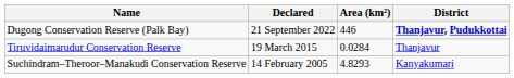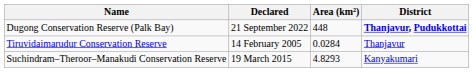 <table class="wikitable sortable">
 <tr>
 <th>Name</th>
 <th>Declared</th>
 <th>Area (km²)</th>
 <th>District</th>
 </tr>
 <tr>
 <td>Dugong Conservation Reserve (Palk Bay)</td>
 <td>21 September 2022</td>
-<td>446</td>
+<td>448</td>
 <td><strong><a href='#'>Thanjavur</a>, <a href='#'>Pudukkottai</a></strong></td>
 </tr>
 <tr>
 <td><a href='#'>Tiruvidaimarudur Conservation Reserve</a></td>
-<td>19 March 2015</td>
+<td>14 February 2005</td>
 <td>0.0284</td>
 <td><a href='#'>Thanjavur</a></td>
 </tr>
 <tr>
 <td>Suchindram–Theroor–Manakudi Conservation Reserve</td>
-<td>14 February 2005</td>
+<td>19 March 2015</td>
 <td>4.8293</td>
 <td><a href='#'>Kanyakumari</a></td>
 </tr>
 </table>
